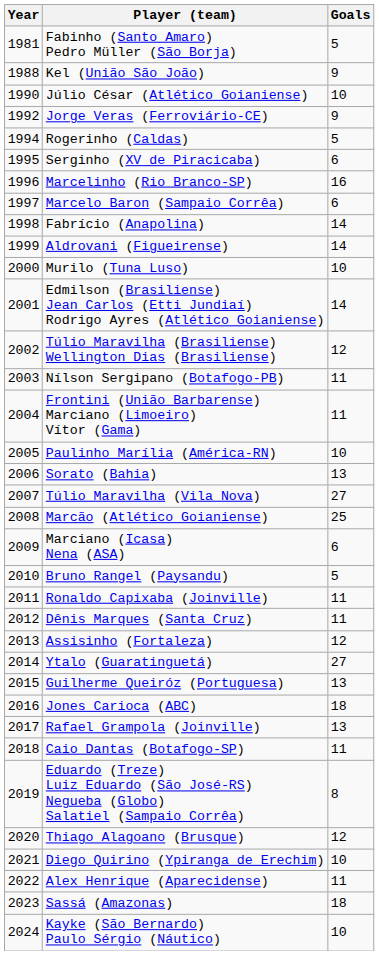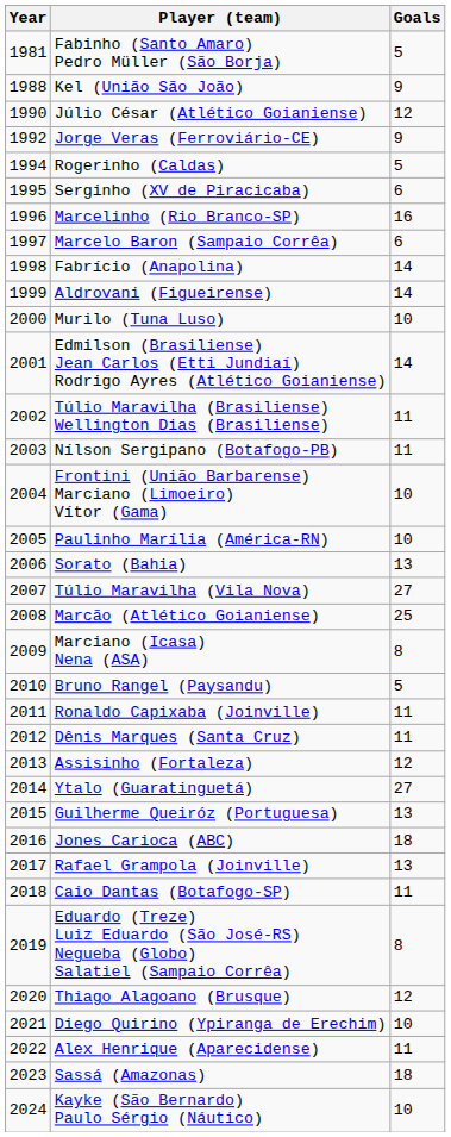 <table class="wikitable">
 <tr>
 <th>Year</th>
 <th>Player (team)</th>
 <th>Goals</th>
 </tr>
 <tr>
 <td>1981</td>
 <td>Fabinho (<a href='#'>Santo Amaro</a>) <br> Pedro Müller (<a href='#'>São Borja</a>)</td>
 <td>5</td>
 </tr>
 <tr>
 <td>1988</td>
 <td>Kel (<a href='#'>União São João</a>)</td>
 <td>9</td>
 </tr>
 <tr>
 <td>1990</td>
 <td>Júlio César (<a href='#'>Atlético Goianiense</a>)</td>
-<td>10</td>
+<td>12</td>
 </tr>
 <tr>
 <td>1992</td>
 <td><a href='#'>Jorge Veras</a> (<a href='#'>Ferroviário-CE</a>)</td>
 <td>9</td>
 </tr>
 <tr>
 <td>1994</td>
 <td>Rogerinho (<a href='#'>Caldas</a>)</td>
 <td>5</td>
 </tr>
 <tr>
 <td>1995</td>
 <td>Serginho (<a href='#'>XV de Piracicaba</a>)</td>
 <td>6</td>
 </tr>
 <tr>
 <td>1996</td>
 <td><a href='#'>Marcelinho</a> (<a href='#'>Rio Branco-SP</a>)</td>
 <td>16</td>
 </tr>
 <tr>
 <td>1997</td>
 <td><a href='#'>Marcelo Baron</a> (<a href='#'>Sampaio Corrêa</a>)</td>
 <td>6</td>
 </tr>
 <tr>
 <td>1998</td>
 <td>Fabrício (<a href='#'>Anapolina</a>)</td>
 <td>14</td>
 </tr>
 <tr>
 <td>1999</td>
 <td><a href='#'>Aldrovani</a> (<a href='#'>Figueirense</a>)</td>
 <td>14</td>
 </tr>
 <tr>
 <td>2000</td>
 <td>Murilo (<a href='#'>Tuna Luso</a>)</td>
 <td>10</td>
 </tr>
 <tr>
 <td>2001</td>
 <td>Edmilson (<a href='#'>Brasiliense</a>) <br> <a href='#'>Jean Carlos</a> (<a href='#'>Etti Jundiaí</a>) <br> Rodrigo Ayres (<a href='#'>Atlético Goianiense</a>)</td>
 <td>14</td>
 </tr>
 <tr>
 <td>2002</td>
 <td><a href='#'>Túlio Maravilha</a> (<a href='#'>Brasiliense</a>) <br> <a href='#'>Wellington Dias</a> (<a href='#'>Brasiliense</a>)</td>
-<td>12</td>
+<td>11</td>
 </tr>
 <tr>
 <td>2003</td>
 <td>Nílson Sergipano (<a href='#'>Botafogo-PB</a>)</td>
 <td>11</td>
 </tr>
 <tr>
 <td>2004</td>
 <td><a href='#'>Frontini</a> (<a href='#'>União Barbarense</a>) <br> Marciano (<a href='#'>Limoeiro</a>) <br> Vítor (<a href='#'>Gama</a>)</td>
-<td>11</td>
+<td>10</td>
 </tr>
 <tr>
 <td>2005</td>
 <td><a href='#'>Paulinho Marília</a> (<a href='#'>América-RN</a>)</td>
 <td>10</td>
 </tr>
 <tr>
 <td>2006</td>
 <td><a href='#'>Sorato</a> (<a href='#'>Bahia</a>)</td>
 <td>13</td>
 </tr>
 <tr>
 <td>2007</td>
 <td><a href='#'>Túlio Maravilha</a> (<a href='#'>Vila Nova</a>)</td>
 <td>27</td>
 </tr>
 <tr>
 <td>2008</td>
 <td><a href='#'>Marcão</a> (<a href='#'>Atlético Goianiense</a>)</td>
 <td>25</td>
 </tr>
 <tr>
 <td>2009</td>
 <td>Marciano (<a href='#'>Icasa</a>) <br> <a href='#'>Nena</a> (<a href='#'>ASA</a>)</td>
-<td>6</td>
+<td>8</td>
 </tr>
 <tr>
 <td>2010</td>
 <td><a href='#'>Bruno Rangel</a> (<a href='#'>Paysandu</a>)</td>
 <td>5</td>
 </tr>
 <tr>
 <td>2011</td>
 <td><a href='#'>Ronaldo Capixaba</a> (<a href='#'>Joinville</a>)</td>
 <td>11</td>
 </tr>
 <tr>
 <td>2012</td>
 <td><a href='#'>Dênis Marques</a> (<a href='#'>Santa Cruz</a>)</td>
 <td>11</td>
 </tr>
 <tr>
 <td>2013</td>
 <td><a href='#'>Assisinho</a> (<a href='#'>Fortaleza</a>)</td>
 <td>12</td>
 </tr>
 <tr>
 <td>2014</td>
 <td><a href='#'>Ytalo</a> (<a href='#'>Guaratinguetá</a>)</td>
 <td>27</td>
 </tr>
 <tr>
 <td>2015</td>
 <td><a href='#'>Guilherme Queiróz</a> (<a href='#'>Portuguesa</a>)</td>
 <td>13</td>
 </tr>
 <tr>
 <td>2016</td>
 <td><a href='#'>Jones Carioca</a> (<a href='#'>ABC</a>)</td>
 <td>18</td>
 </tr>
 <tr>
 <td>2017</td>
 <td><a href='#'>Rafael Grampola</a> (<a href='#'>Joinville</a>)</td>
 <td>13</td>
 </tr>
 <tr>
 <td>2018</td>
 <td><a href='#'>Caio Dantas</a> (<a href='#'>Botafogo-SP</a>)</td>
 <td>11</td>
 </tr>
 <tr>
 <td>2019</td>
 <td><a href='#'>Eduardo</a> (<a href='#'>Treze</a>) <br> <a href='#'>Luiz Eduardo</a> (<a href='#'>São José-RS</a>) <br> <a href='#'>Negueba</a> (<a href='#'>Globo</a>) <br> <a href='#'>Salatiel</a> (<a href='#'>Sampaio Corrêa</a>)</td>
 <td>8</td>
 </tr>
 <tr>
 <td>2020</td>
 <td><a href='#'>Thiago Alagoano</a> (<a href='#'>Brusque</a>)</td>
 <td>12</td>
 </tr>
 <tr>
 <td>2021</td>
 <td><a href='#'>Diego Quirino</a> (<a href='#'>Ypiranga de Erechim</a>)</td>
 <td>10</td>
 </tr>
 <tr>
 <td>2022</td>
 <td><a href='#'>Alex Henrique</a> (<a href='#'>Aparecidense</a>)</td>
 <td>11</td>
 </tr>
 <tr>
 <td>2023</td>
 <td><a href='#'>Sassá</a> (<a href='#'>Amazonas</a>)</td>
 <td>18</td>
 </tr>
 <tr>
 <td>2024</td>
 <td><a href='#'>Kayke</a> (<a href='#'>São Bernardo</a>) <br> <a href='#'>Paulo Sérgio</a> (<a href='#'>Náutico</a>)</td>
 <td>10</td>
 </tr>
 </table>
